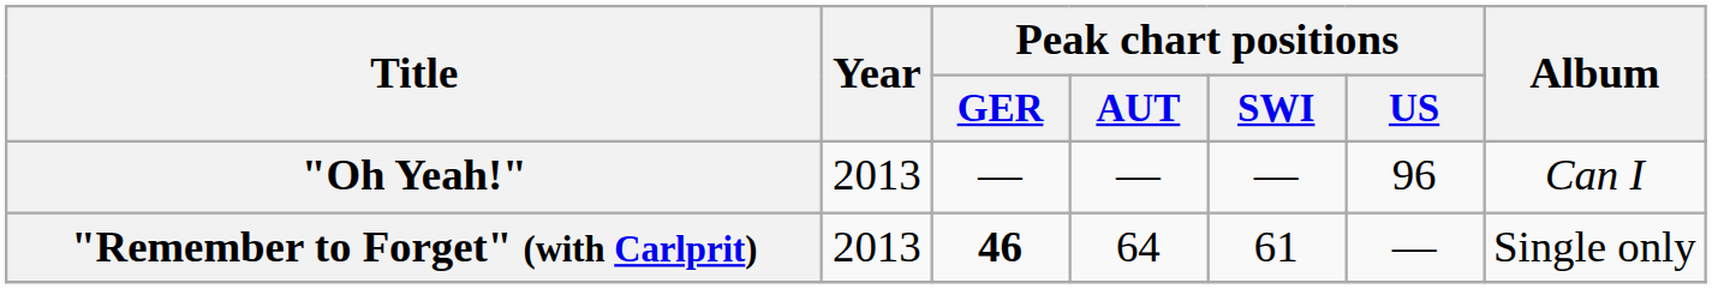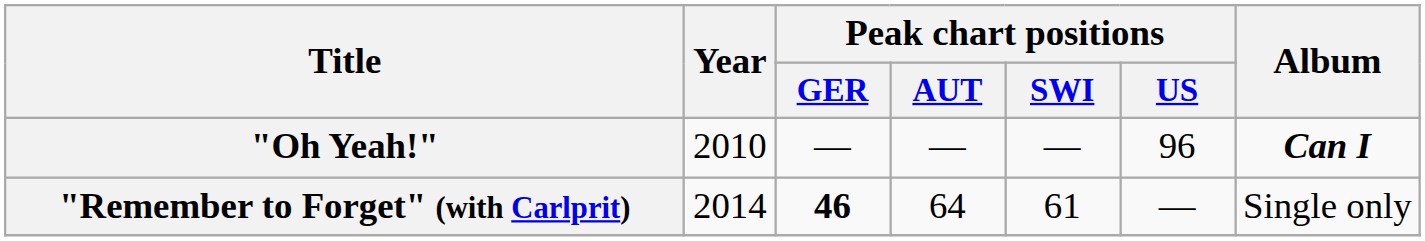 <table class="wikitable plainrowheaders" style="text-align:center;">
 <tr>
 <th scope="col" rowspan="2" style="width:18em;">Title</th>
 <th scope="col" rowspan="2">Year</th>
 <th scope="col" colspan="4">Peak chart positions</th>
 <th scope="col" rowspan="2">Album</th>
 </tr>
 <tr>
 <th style="width:3em;font-size:90%;"><a href='#'>GER</a><br></th>
 <th style="width:3em;font-size:90%;"><a href='#'>AUT</a><br></th>
 <th style="width:3em;font-size:90%;"><a href='#'>SWI</a><br></th>
 <th style="width:3em;font-size:90%;"><a href='#'>US</a><br></th>
 </tr>
 <tr>
 <th scope="row">"Oh Yeah!"</th>
-<td>2013</td>
+<td>2010</td>
 <td>—</td>
 <td>—</td>
 <td>—</td>
 <td>96</td>
-<td><em>Can I</em></td>
+<td><strong><em>Can I</em></strong></td>
 </tr>
 <tr>
 <th scope="row">"Remember to Forget" <small>(with <a href='#'>Carlprit</a>)</small></th>
-<td>2013</td>
+<td>2014</td>
 <td><strong>46</strong></td>
 <td>64</td>
 <td>61</td>
 <td>—</td>
 <td>Single only</td>
 </tr>
 <tr>
 </tr>
 </table>
